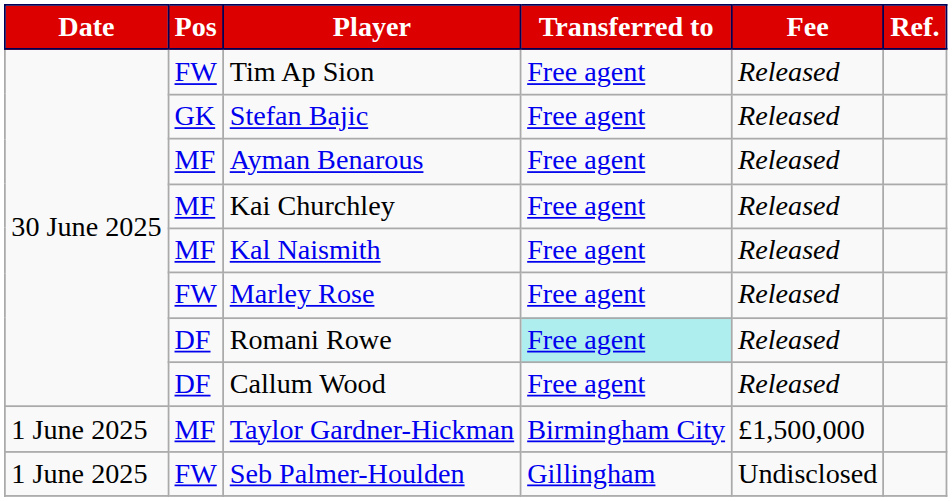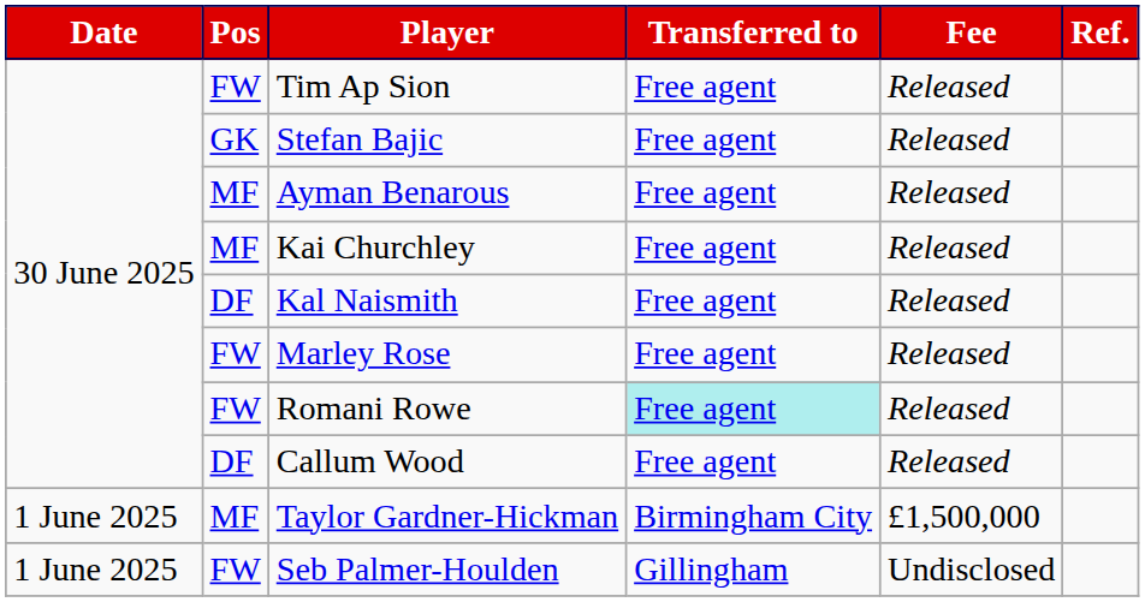 <table class="wikitable plainrowheaders sortable">
 <tr>
 <th style="background:#DD0000;color:#ffffff;border:1px solid #000056">Date</th>
 <th style="background:#DD0000;color:#ffffff;border:1px solid #000056">Pos</th>
 <th style="background:#DD0000;color:#ffffff;border:1px solid #000056">Player</th>
 <th style="background:#DD0000;color:#ffffff;border:1px solid #000056">Transferred to</th>
 <th style="background:#DD0000;color:#ffffff;border:1px solid #000056">Fee</th>
 <th style="background:#DD0000;color:#ffffff;border:1px solid #000056">Ref.</th>
 </tr>
 <tr>
 <td rowspan="8">30 June 2025</td>
 <td><a href='#'>FW</a></td>
 <td> Tim Ap Sion</td>
 <td> <a href='#'>Free agent</a></td>
 <td><em>Released</em></td>
 <td></td>
 </tr>
 <tr>
 <td><a href='#'>GK</a></td>
 <td> <a href='#'>Stefan Bajic</a></td>
 <td> <a href='#'>Free agent</a></td>
 <td><em>Released</em></td>
 <td></td>
 </tr>
 <tr>
 <td><a href='#'>MF</a></td>
 <td> <a href='#'>Ayman Benarous</a></td>
 <td> <a href='#'>Free agent</a></td>
 <td><em>Released</em></td>
 <td></td>
 </tr>
 <tr>
 <td><a href='#'>MF</a></td>
 <td> Kai Churchley</td>
 <td> <a href='#'>Free agent</a></td>
 <td><em>Released</em></td>
 <td></td>
 </tr>
 <tr>
-<td><a href='#'>MF</a></td>
+<td><a href='#'>DF</a></td>
 <td> <a href='#'>Kal Naismith</a></td>
 <td> <a href='#'>Free agent</a></td>
 <td><em>Released</em></td>
 <td></td>
 </tr>
 <tr>
 <td><a href='#'>FW</a></td>
 <td> <a href='#'>Marley Rose</a></td>
 <td> <a href='#'>Free agent</a></td>
 <td><em>Released</em></td>
 <td></td>
 </tr>
 <tr>
-<td><a href='#'>DF</a></td>
+<td><a href='#'>FW</a></td>
 <td> Romani Rowe</td>
 <td style="background: paleturquoise;"> <a href='#'>Free agent</a></td>
 <td><em>Released</em></td>
 <td></td>
 </tr>
 <tr>
 <td><a href='#'>DF</a></td>
 <td> Callum Wood</td>
 <td> <a href='#'>Free agent</a></td>
 <td><em>Released</em></td>
 <td></td>
 </tr>
 <tr>
 <td>1 June 2025</td>
 <td><a href='#'>MF</a></td>
 <td> <a href='#'>Taylor Gardner-Hickman</a></td>
 <td> <a href='#'>Birmingham City</a></td>
 <td>£1,500,000</td>
 <td></td>
 </tr>
 <tr>
 <td>1 June 2025</td>
 <td><a href='#'>FW</a></td>
 <td> <a href='#'>Seb Palmer-Houlden</a></td>
 <td> <a href='#'>Gillingham</a></td>
 <td>Undisclosed</td>
 <td></td>
 </tr>
 </table>
